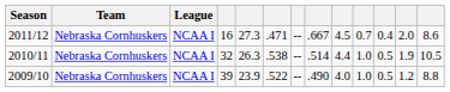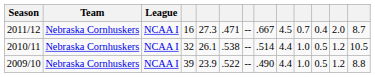 <table class="wikitable sortable" style="font-size:95%; text-align:center;">
 <tr>
 <th>Season</th>
 <th>Team</th>
 <th>League</th>
 <th></th>
 <th></th>
 <th></th>
 <th></th>
 <th></th>
 <th></th>
 <th></th>
 <th></th>
 <th></th>
 <th></th>
 </tr>
 <tr>
 <td>2011/12</td>
 <td><a href='#'>Nebraska Cornhuskers</a></td>
 <td><a href='#'>NCAA I</a></td>
 <td>16</td>
 <td>27.3</td>
 <td>.471</td>
 <td>--</td>
 <td>.667</td>
 <td>4.5</td>
 <td>0.7</td>
 <td>0.4</td>
 <td>2.0</td>
-<td>8.6</td>
+<td>8.7</td>
 </tr>
 <tr>
 <td>2010/11</td>
 <td><a href='#'>Nebraska Cornhuskers</a></td>
 <td><a href='#'>NCAA I</a></td>
 <td>32</td>
-<td>26.3</td>
+<td>26.1</td>
 <td>.538</td>
 <td>--</td>
 <td>.514</td>
 <td>4.4</td>
 <td>1.0</td>
 <td>0.5</td>
-<td>1.9</td>
+<td>1.2</td>
 <td>10.5</td>
 </tr>
 <tr>
 <td>2009/10</td>
 <td><a href='#'>Nebraska Cornhuskers</a></td>
 <td><a href='#'>NCAA I</a></td>
 <td>39</td>
 <td>23.9</td>
 <td>.522</td>
 <td>--</td>
 <td>.490</td>
-<td>4.0</td>
+<td>4.4</td>
 <td>1.0</td>
 <td>0.5</td>
 <td>1.2</td>
 <td>8.8</td>
 </tr>
 </table>
